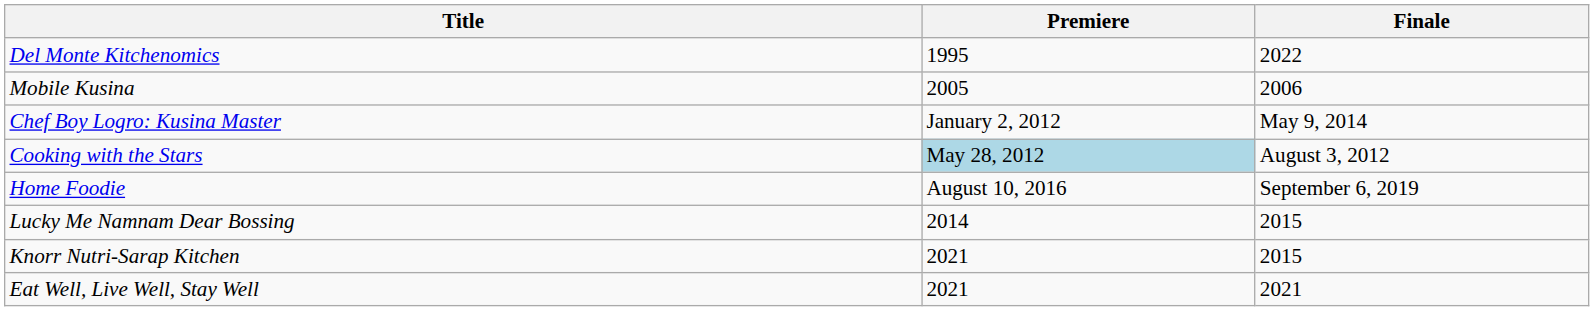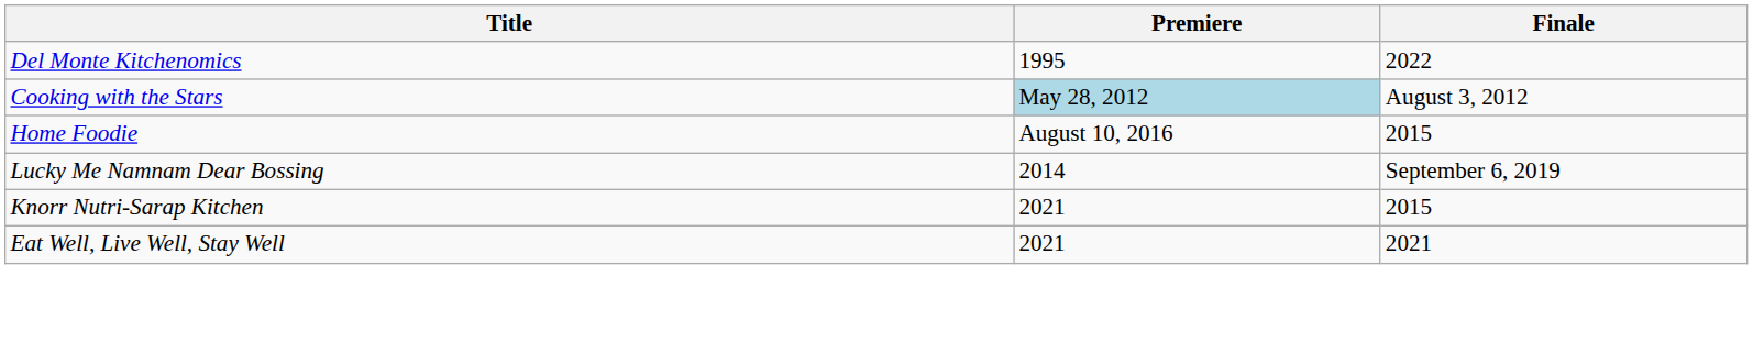 <table class="wikitable sortable" width="95%">
 <tr>
 <th style="width:55%;">Title</th>
 <th style="width:20%;">Premiere</th>
 <th style="width:20%;">Finale</th>
 </tr>
 <tr>
 <td><em><a href='#'>Del Monte Kitchenomics</a></em></td>
 <td>1995</td>
 <td>2022</td>
 </tr>
 <tr>
-<td><em>Mobile Kusina</em></td>
-<td>2005</td>
-<td>2006</td>
-</tr>
-<tr>
-<td><em><a href='#'>Chef Boy Logro: Kusina Master</a></em></td>
-<td>January 2, 2012</td>
-<td>May 9, 2014</td>
-</tr>
-<tr>
 <td><em><a href='#'>Cooking with the Stars</a></em></td>
 <td style="background: lightblue;">May 28, 2012</td>
 <td>August 3, 2012</td>
 </tr>
 <tr>
 <td><em><a href='#'>Home Foodie</a></em></td>
 <td>August 10, 2016</td>
-<td>September 6, 2019</td>
+<td>2015</td>
 </tr>
 <tr>
 <td><em>Lucky Me Namnam Dear Bossing</em></td>
 <td>2014</td>
-<td>2015</td>
+<td>September 6, 2019</td>
 </tr>
 <tr>
 <td><em>Knorr Nutri-Sarap Kitchen</em></td>
 <td>2021</td>
 <td>2015</td>
 </tr>
 <tr>
 <td><em>Eat Well, Live Well, Stay Well</em></td>
 <td>2021</td>
 <td>2021</td>
 </tr>
 </table>
